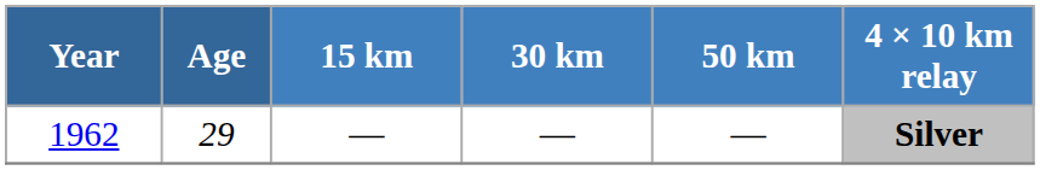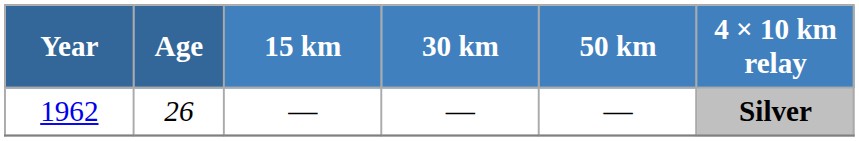 <table class="wikitable" style="font-size:95%; text-align:center; border:grey solid 1px; border-collapse:collapse; background:#ffffff;">
 <tr>
 <th style="background-color:#369; color:white; width:60px;"> Year </th>
 <th style="background-color:#369; color:white; width:40px;"> Age </th>
 <th style="background-color:#4180be; color:white; width:75px;"> 15 km </th>
 <th style="background-color:#4180be; color:white; width:75px;"> 30 km </th>
 <th style="background-color:#4180be; color:white; width:75px;"> 50 km </th>
 <th style="background-color:#4180be; color:white; width:75px;"> 4 × 10 km <br> relay </th>
 </tr>
 <tr>
 <td><a href='#'>1962</a></td>
-<td><em>29</em></td>
+<td><em>26</em></td>
 <td>—</td>
 <td>—</td>
 <td>—</td>
 <td style="background:silver;"><strong>Silver</strong></td>
 </tr>
 <tr>
 </tr>
 </table>
